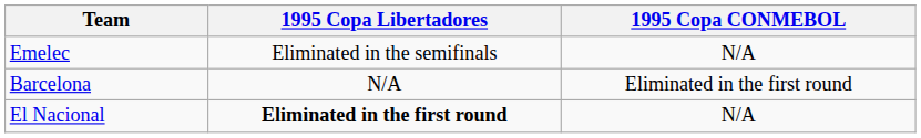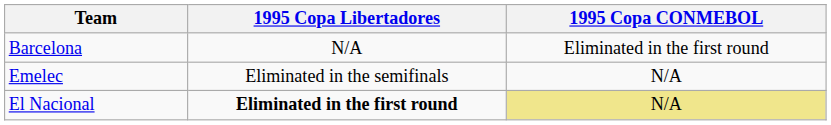 <table class="wikitable">
 <tr>
 <th width= 16%>Team</th>
 <th width= 28%><a href='#'>1995 Copa Libertadores</a></th>
 <th width= 28%><a href='#'>1995 Copa CONMEBOL</a></th>
 </tr>
 <tr align="center">
+<td align="left"><a href='#'>Barcelona</a></td>
+<td>N/A</td>
+<td>Eliminated in the first round</td>
+</tr>
+<tr align="center">
 <td align="left"><a href='#'>Emelec</a></td>
 <td>Eliminated in the semifinals</td>
 <td>N/A</td>
 </tr>
 <tr align="center">
-<td align="left"><a href='#'>Barcelona</a></td>
-<td>N/A</td>
-<td>Eliminated in the first round</td>
-</tr>
-<tr align="center">
 <td align="left"><a href='#'>El Nacional</a></td>
 <td><strong>Eliminated in the first round</strong></td>
-<td>N/A</td>
+<td style="background: khaki;">N/A</td>
 </tr>
 </table>
